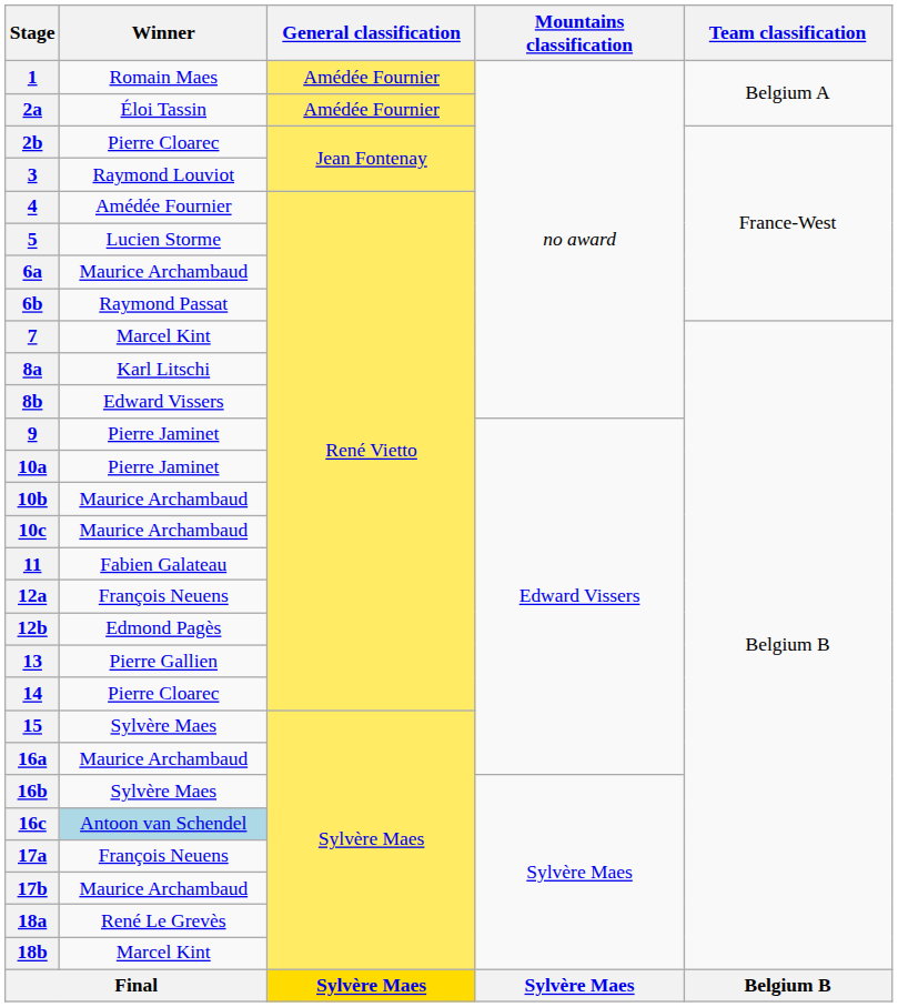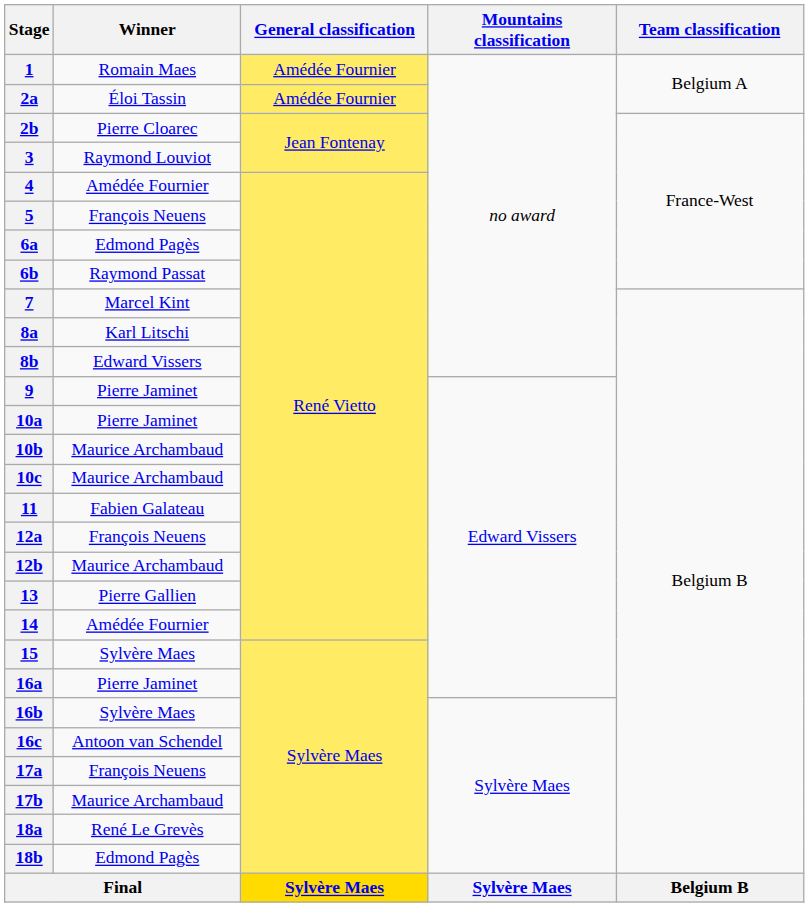 <table class="wikitable" style="text-align:center; font-size:smaller; clear:both;">
 <tr>
 <th scope="col" style="width:1%;">Stage</th>
 <th scope="col" style="width:24%;">Winner</th>
 <th scope="col" style="width:24%;"><a href='#'>General classification</a><br></th>
 <th scope="col" style="width:24%;"><a href='#'>Mountains classification</a></th>
 <th scope="col" style="width:24%;"><a href='#'>Team classification</a></th>
 </tr>
 <tr>
 <th scope="row"><a href='#'>1</a></th>
 <td><a href='#'>Romain Maes</a></td>
 <td style="background:#FFEB64;"><a href='#'>Amédée Fournier</a></td>
 <td rowspan="11"><em>no award</em></td>
 <td rowspan="2">Belgium A</td>
 </tr>
 <tr>
 <th scope="row"><a href='#'>2a</a></th>
 <td><a href='#'>Éloi Tassin</a></td>
 <td style="background:#FFEB64;"><a href='#'>Amédée Fournier</a></td>
 </tr>
 <tr>
 <th scope="row"><a href='#'>2b</a></th>
 <td><a href='#'>Pierre Cloarec</a></td>
 <td style="background:#FFEB64;" rowspan="2"><a href='#'>Jean Fontenay</a></td>
 <td rowspan="6">France-West</td>
 </tr>
 <tr>
 <th scope="row"><a href='#'>3</a></th>
 <td><a href='#'>Raymond Louviot</a></td>
 </tr>
 <tr>
 <th scope="row"><a href='#'>4</a></th>
 <td><a href='#'>Amédée Fournier</a></td>
 <td style="background:#FFEB64;" rowspan="16"><a href='#'>René Vietto</a></td>
 </tr>
 <tr>
 <th scope="row"><a href='#'>5</a></th>
-<td><a href='#'>Lucien Storme</a></td>
+<td><a href='#'>François Neuens</a></td>
 </tr>
 <tr>
 <th scope="row"><a href='#'>6a</a></th>
-<td><a href='#'>Maurice Archambaud</a></td>
+<td><a href='#'>Edmond Pagès</a></td>
 </tr>
 <tr>
 <th scope="row"><a href='#'>6b</a></th>
 <td><a href='#'>Raymond Passat</a></td>
 </tr>
 <tr>
 <th scope="row"><a href='#'>7</a></th>
 <td><a href='#'>Marcel Kint</a></td>
 <td rowspan="20">Belgium B</td>
 </tr>
 <tr>
 <th scope="row"><a href='#'>8a</a></th>
 <td><a href='#'>Karl Litschi</a></td>
 </tr>
 <tr>
 <th scope="row"><a href='#'>8b</a></th>
 <td><a href='#'>Edward Vissers</a></td>
 </tr>
 <tr>
 <th scope="row"><a href='#'>9</a></th>
 <td><a href='#'>Pierre Jaminet</a></td>
 <td rowspan="11"><a href='#'>Edward Vissers</a></td>
 </tr>
 <tr>
 <th scope="row"><a href='#'>10a</a></th>
 <td><a href='#'>Pierre Jaminet</a></td>
 </tr>
 <tr>
 <th scope="row"><a href='#'>10b</a></th>
 <td><a href='#'>Maurice Archambaud</a></td>
 </tr>
 <tr>
 <th scope="row"><a href='#'>10c</a></th>
 <td><a href='#'>Maurice Archambaud</a></td>
 </tr>
 <tr>
 <th scope="row"><a href='#'>11</a></th>
 <td><a href='#'>Fabien Galateau</a></td>
 </tr>
 <tr>
 <th scope="row"><a href='#'>12a</a></th>
 <td><a href='#'>François Neuens</a></td>
 </tr>
 <tr>
 <th scope="row"><a href='#'>12b</a></th>
-<td><a href='#'>Edmond Pagès</a></td>
+<td><a href='#'>Maurice Archambaud</a></td>
 </tr>
 <tr>
 <th scope="row"><a href='#'>13</a></th>
 <td><a href='#'>Pierre Gallien</a></td>
 </tr>
 <tr>
 <th scope="row"><a href='#'>14</a></th>
-<td><a href='#'>Pierre Cloarec</a></td>
+<td><a href='#'>Amédée Fournier</a></td>
 </tr>
 <tr>
 <th scope="row"><a href='#'>15</a></th>
 <td><a href='#'>Sylvère Maes</a></td>
 <td style="background:#FFEB64;" rowspan="8"><a href='#'>Sylvère Maes</a></td>
 </tr>
 <tr>
 <th scope="row"><a href='#'>16a</a></th>
-<td><a href='#'>Maurice Archambaud</a></td>
+<td><a href='#'>Pierre Jaminet</a></td>
 </tr>
 <tr>
 <th scope="row"><a href='#'>16b</a></th>
 <td><a href='#'>Sylvère Maes</a></td>
 <td rowspan="6"><a href='#'>Sylvère Maes</a></td>
 </tr>
 <tr>
 <th scope="row"><a href='#'>16c</a></th>
-<td style="background: lightblue;"><a href='#'>Antoon van Schendel</a></td>
+<td><a href='#'>Antoon van Schendel</a></td>
 </tr>
 <tr>
 <th scope="row"><a href='#'>17a</a></th>
 <td><a href='#'>François Neuens</a></td>
 </tr>
 <tr>
 <th scope="row"><a href='#'>17b</a></th>
 <td><a href='#'>Maurice Archambaud</a></td>
 </tr>
 <tr>
 <th scope="row"><a href='#'>18a</a></th>
 <td><a href='#'>René Le Grevès</a></td>
 </tr>
 <tr>
 <th scope="row"><a href='#'>18b</a></th>
-<td><a href='#'>Marcel Kint</a></td>
+<td><a href='#'>Edmond Pagès</a></td>
 </tr>
 <tr>
 <th colspan="2">Final</th>
 <th style="background:#FFDB00;"><a href='#'>Sylvère Maes</a></th>
 <th><a href='#'>Sylvère Maes</a></th>
 <th>Belgium B</th>
 </tr>
 </table>
